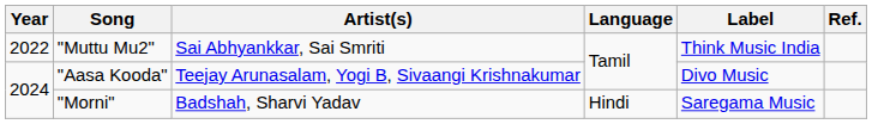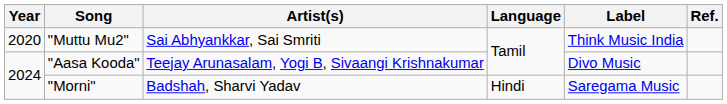 <table class="wikitable">
 <tr>
 <th>Year</th>
 <th>Song</th>
 <th>Artist(s)</th>
 <th>Language</th>
 <th>Label</th>
 <th>Ref.</th>
 </tr>
 <tr>
-<td>2022</td>
+<td>2020</td>
 <td>"Muttu Mu2"</td>
 <td><a href='#'>Sai Abhyankkar</a>, Sai Smriti</td>
 <td rowspan="2">Tamil</td>
 <td><a href='#'>Think Music India</a></td>
 <td></td>
 </tr>
 <tr>
 <td rowspan="2">2024</td>
 <td>"Aasa Kooda"</td>
 <td><a href='#'>Teejay Arunasalam</a>, <a href='#'>Yogi B</a>, <a href='#'>Sivaangi Krishnakumar</a></td>
 <td><a href='#'>Divo Music</a></td>
 <td></td>
 </tr>
 <tr>
 <td>"Morni"</td>
 <td><a href='#'>Badshah</a>, Sharvi Yadav</td>
 <td>Hindi</td>
 <td><a href='#'>Saregama Music</a></td>
 <td></td>
 </tr>
 </table>
